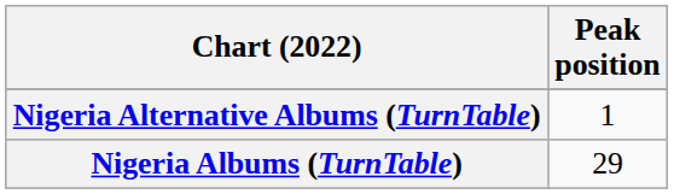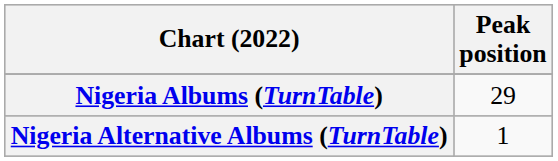 <table class="wikitable plainrowheaders sortable" style="text-align:center">
 <tr>
 <th scope="col">Chart (2022)</th>
 <th scope="col">Peak<br>position</th>
 </tr>
 <tr>
 </tr>
 <tr>
+<th scope="row"><a href='#'>Nigeria Albums</a> (<em><a href='#'>TurnTable</a></em>)</th>
+<td>29</td>
+</tr>
+<tr>
 <th scope="row"><a href='#'>Nigeria Alternative Albums</a> (<em><a href='#'>TurnTable</a></em>)</th>
 <td>1</td>
 </tr>
-<tr>
-<th scope="row"><a href='#'>Nigeria Albums</a> (<em><a href='#'>TurnTable</a></em>)</th>
-<td>29</td>
-</tr>
 </table>
